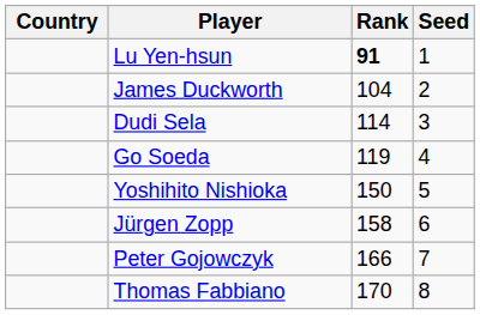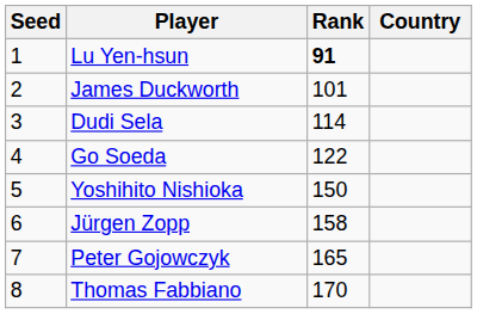 <table class="sortable wikitable">
 <tr>
-<th width="70">Country</th>
+<th>Seed</th>
 <th width="175">Player</th>
 <th>Rank</th>
-<th>Seed</th>
+<th width="70">Country</th>
 </tr>
 <tr>
-<td></td>
+<td>1</td>
 <td><a href='#'>Lu Yen-hsun</a></td>
 <td><strong>91</strong></td>
-<td>1</td>
+<td></td>
 </tr>
 <tr>
+<td>2</td>
+<td><a href='#'>James Duckworth</a></td>
+<td>101</td>
 <td></td>
-<td><a href='#'>James Duckworth</a></td>
-<td>104</td>
-<td>2</td>
 </tr>
 <tr>
-<td></td>
+<td>3</td>
 <td><a href='#'>Dudi Sela</a></td>
 <td>114</td>
-<td>3</td>
+<td></td>
 </tr>
 <tr>
+<td>4</td>
+<td><a href='#'>Go Soeda</a></td>
+<td>122</td>
 <td></td>
-<td><a href='#'>Go Soeda</a></td>
-<td>119</td>
-<td>4</td>
 </tr>
 <tr>
-<td></td>
+<td>5</td>
 <td><a href='#'>Yoshihito Nishioka</a></td>
 <td>150</td>
-<td>5</td>
+<td></td>
 </tr>
 <tr>
-<td></td>
+<td>6</td>
 <td><a href='#'>Jürgen Zopp</a></td>
 <td>158</td>
-<td>6</td>
+<td></td>
 </tr>
 <tr>
+<td>7</td>
+<td><a href='#'>Peter Gojowczyk</a></td>
+<td>165</td>
 <td></td>
-<td><a href='#'>Peter Gojowczyk</a></td>
-<td>166</td>
-<td>7</td>
 </tr>
 <tr>
-<td></td>
+<td>8</td>
 <td><a href='#'>Thomas Fabbiano</a></td>
 <td>170</td>
-<td>8</td>
+<td></td>
 </tr>
 </table>
